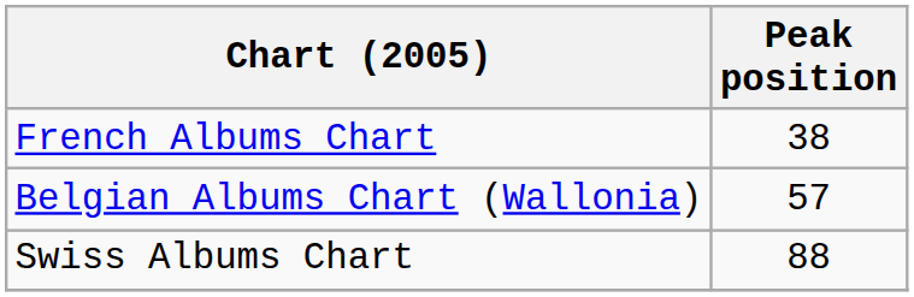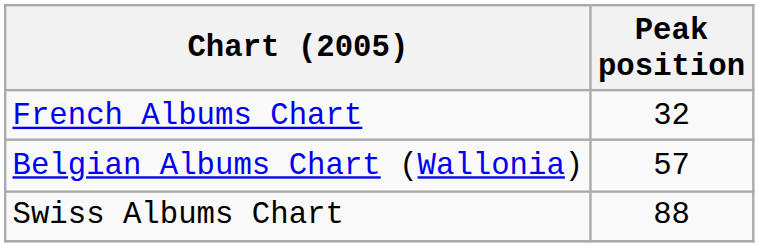 <table class="wikitable sortable">
 <tr>
 <th>Chart (2005)</th>
 <th>Peak<br>position</th>
 </tr>
 <tr>
 <td><a href='#'>French Albums Chart</a></td>
-<td align="center">38</td>
+<td align="center">32</td>
 </tr>
 <tr>
 <td><a href='#'>Belgian Albums Chart</a> (<a href='#'>Wallonia</a>)</td>
 <td align="center">57</td>
 </tr>
 <tr>
 <td>Swiss Albums Chart</td>
 <td align="center">88</td>
 </tr>
 <tr>
 </tr>
 </table>
